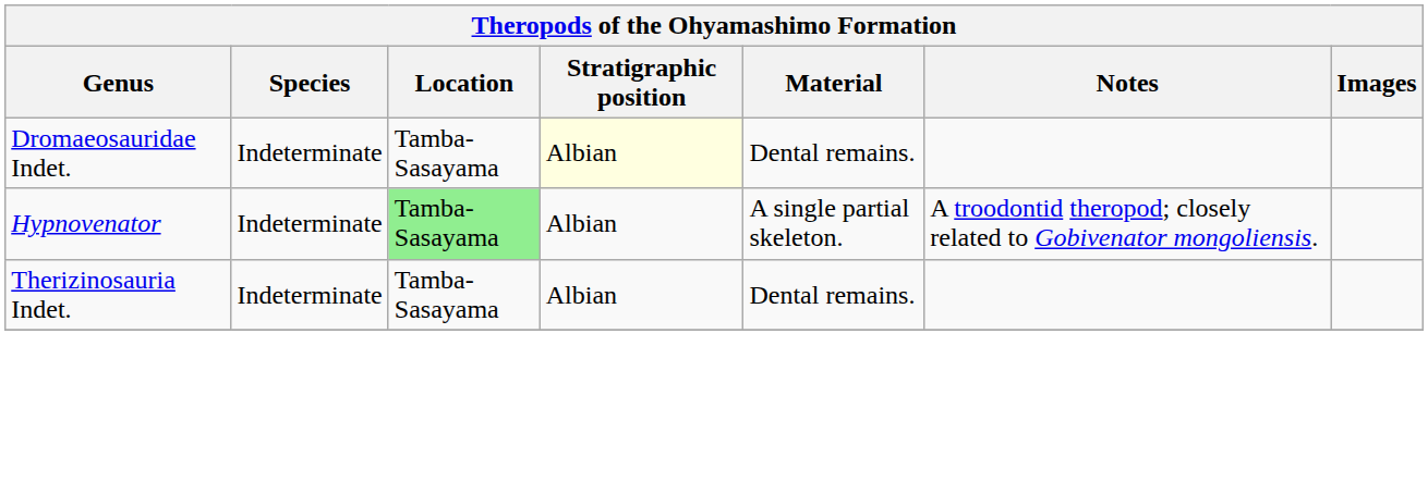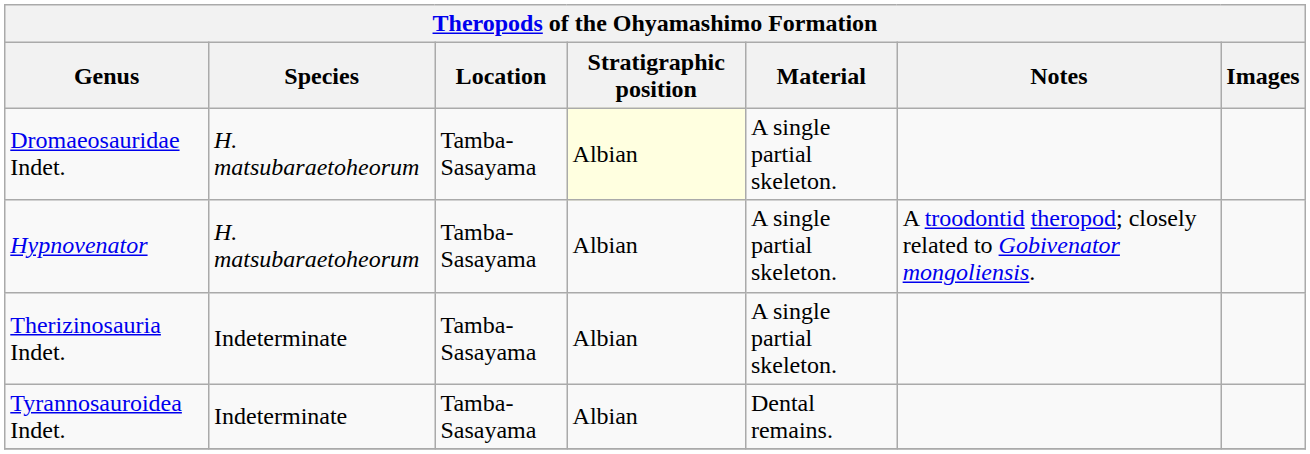 <table class="wikitable" align="center">
 <tr>
 <th colspan="7" align="center"><a href='#'>Theropods</a> of the Ohyamashimo Formation</th>
 </tr>
 <tr>
 <th>Genus</th>
 <th>Species</th>
 <th>Location</th>
 <th>Stratigraphic position</th>
 <th>Material</th>
 <th>Notes</th>
 <th>Images</th>
 </tr>
 <tr>
 <td><a href='#'>Dromaeosauridae</a> Indet.</td>
-<td>Indeterminate</td>
+<td><em>H. matsubaraetoheorum</em></td>
 <td>Tamba-Sasayama</td>
 <td style="background: lightyellow;">Albian</td>
-<td>Dental remains.</td>
+<td>A single partial skeleton.</td>
 <td></td>
 <td></td>
 </tr>
 <tr>
 <td><em><a href='#'>Hypnovenator</a></em></td>
-<td>Indeterminate</td>
-<td style="background: lightgreen;">Tamba-Sasayama</td>
+<td><em>H. matsubaraetoheorum</em></td>
+<td>Tamba-Sasayama</td>
 <td>Albian</td>
 <td>A single partial skeleton.</td>
 <td>A <a href='#'>troodontid</a> <a href='#'>theropod</a>; closely related to <em><a href='#'>Gobivenator mongoliensis</a></em>.</td>
 <td></td>
 </tr>
 <tr>
 <td><a href='#'>Therizinosauria</a> Indet.</td>
 <td>Indeterminate</td>
 <td>Tamba-Sasayama</td>
 <td>Albian</td>
+<td>A single partial skeleton.</td>
+<td></td>
+<td></td>
+</tr>
+<tr>
+<td><a href='#'>Tyrannosauroidea</a> Indet.</td>
+<td>Indeterminate</td>
+<td>Tamba-Sasayama</td>
+<td>Albian</td>
 <td>Dental remains.</td>
 <td></td>
 <td></td>
 </tr>
 <tr>
 </tr>
 </table>
